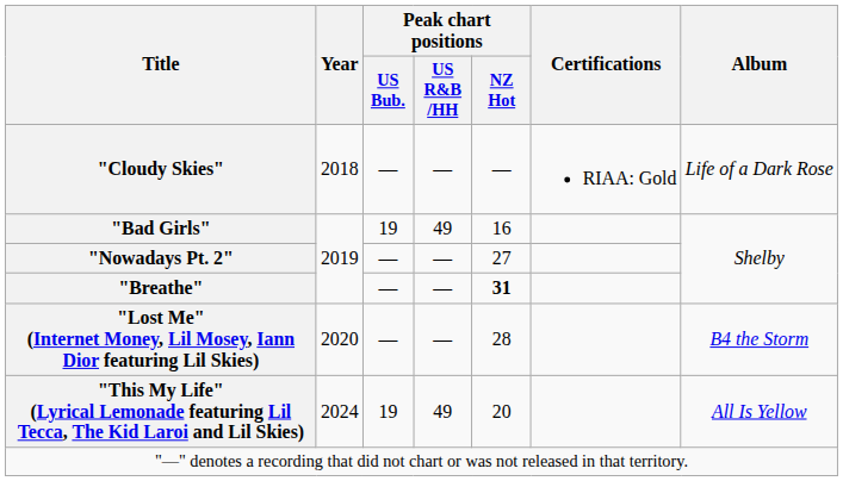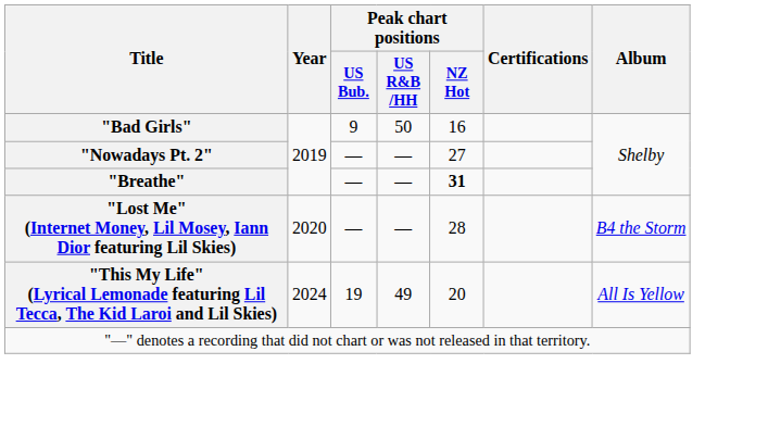 <table class="wikitable plainrowheaders" style="text-align:center;">
 <tr>
 <th scope="col" rowspan="2" style="width:16em;">Title</th>
 <th rowspan="2">Year</th>
 <th colspan="3">Peak chart positions</th>
 <th rowspan="2">Certifications</th>
 <th rowspan="2">Album</th>
 </tr>
 <tr>
 <th scope="col" style="width:2.5em;font-size:90%;"><a href='#'>US<br>Bub.</a><br></th>
 <th scope="col" style="width:3em;font-size:90%;"><a href='#'>US<br>R&B<br>/HH</a><br></th>
 <th scope="col" style="width:3em;font-size:90%;"><a href='#'>NZ<br>Hot</a><br></th>
 </tr>
 <tr>
-<th scope="row">"Cloudy Skies"</th>
-<td>2018</td>
-<td>—</td>
-<td>—</td>
-<td>—</td>
-<td><br><ul><li>RIAA: Gold</li></ul></td>
-<td><em>Life of a Dark Rose</em></td>
-</tr>
-<tr>
 <th scope="row">"Bad Girls"<br></th>
 <td rowspan="3">2019</td>
-<td>19</td>
-<td>49</td>
+<td>9</td>
+<td>50</td>
 <td>16</td>
 <td></td>
 <td rowspan="3"><em>Shelby</em></td>
 </tr>
 <tr>
 <th scope="row">"Nowadays Pt. 2"<br></th>
 <td>—</td>
 <td>—</td>
 <td>27</td>
 <td></td>
 </tr>
 <tr>
 <th scope="row">"Breathe"</th>
 <td>—</td>
 <td>—</td>
 <td><strong>31</strong></td>
 <td></td>
 </tr>
 <tr>
 <th scope="row">"Lost Me"<br><span>(<a href='#'>Internet Money</a>, <a href='#'>Lil Mosey</a>, <a href='#'>Iann Dior</a> featuring Lil Skies)</span></th>
 <td>2020</td>
 <td>—</td>
 <td>—</td>
 <td>28</td>
 <td></td>
 <td><em><a href='#'>B4 the Storm</a></em></td>
 </tr>
 <tr>
 <th scope="row">"This My Life"<br><span>(<a href='#'>Lyrical Lemonade</a> featuring <a href='#'>Lil Tecca</a>, <a href='#'>The Kid Laroi</a> and Lil Skies)</span></th>
 <td>2024</td>
 <td>19</td>
 <td>49</td>
 <td>20</td>
 <td></td>
 <td><em><a href='#'>All Is Yellow</a></em></td>
 </tr>
 <tr>
 <td colspan="7" style="font-size:90%">"—" denotes a recording that did not chart or was not released in that territory.</td>
 </tr>
 </table>
